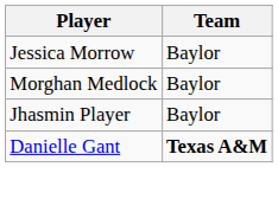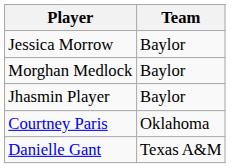 <table class="wikitable">
 <tr>
 <th>Player</th>
 <th>Team</th>
 </tr>
 <tr>
 <td>Jessica Morrow</td>
 <td>Baylor</td>
 </tr>
 <tr>
 <td>Morghan Medlock</td>
 <td>Baylor</td>
 </tr>
 <tr>
 <td>Jhasmin Player</td>
 <td>Baylor</td>
 </tr>
 <tr>
+<td><a href='#'>Courtney Paris</a></td>
+<td>Oklahoma</td>
+</tr>
+<tr>
 <td><a href='#'>Danielle Gant</a></td>
-<td><strong>Texas A&M</strong></td>
+<td>Texas A&M</td>
 </tr>
 </table>
